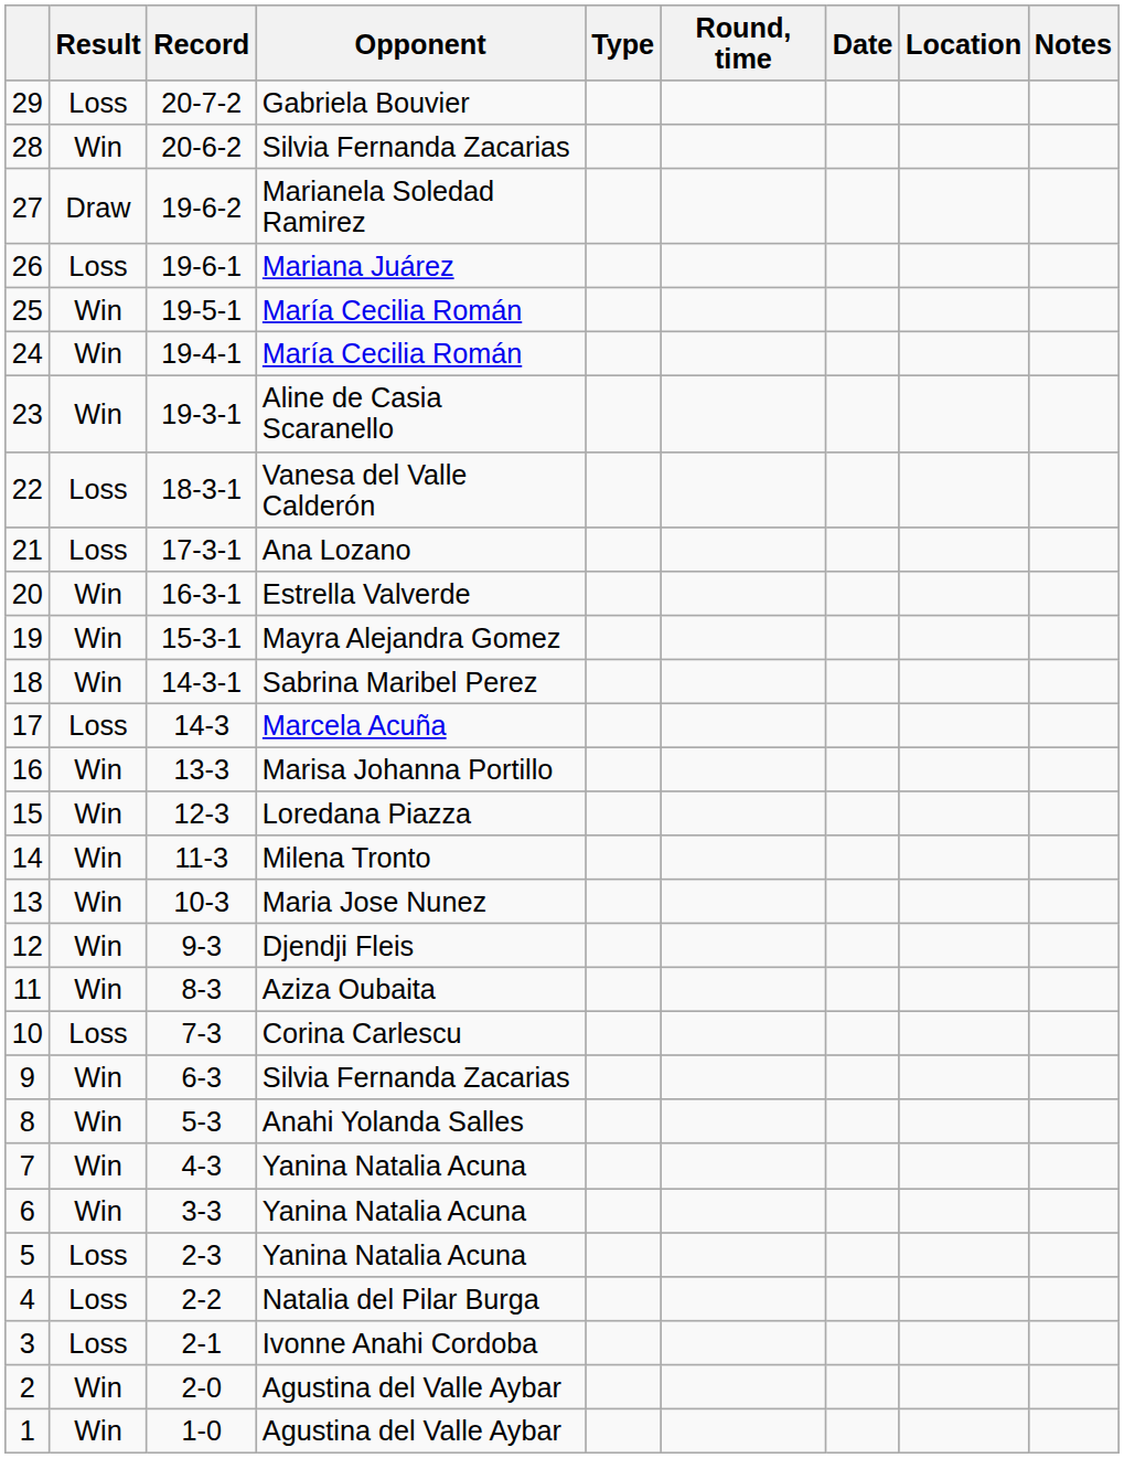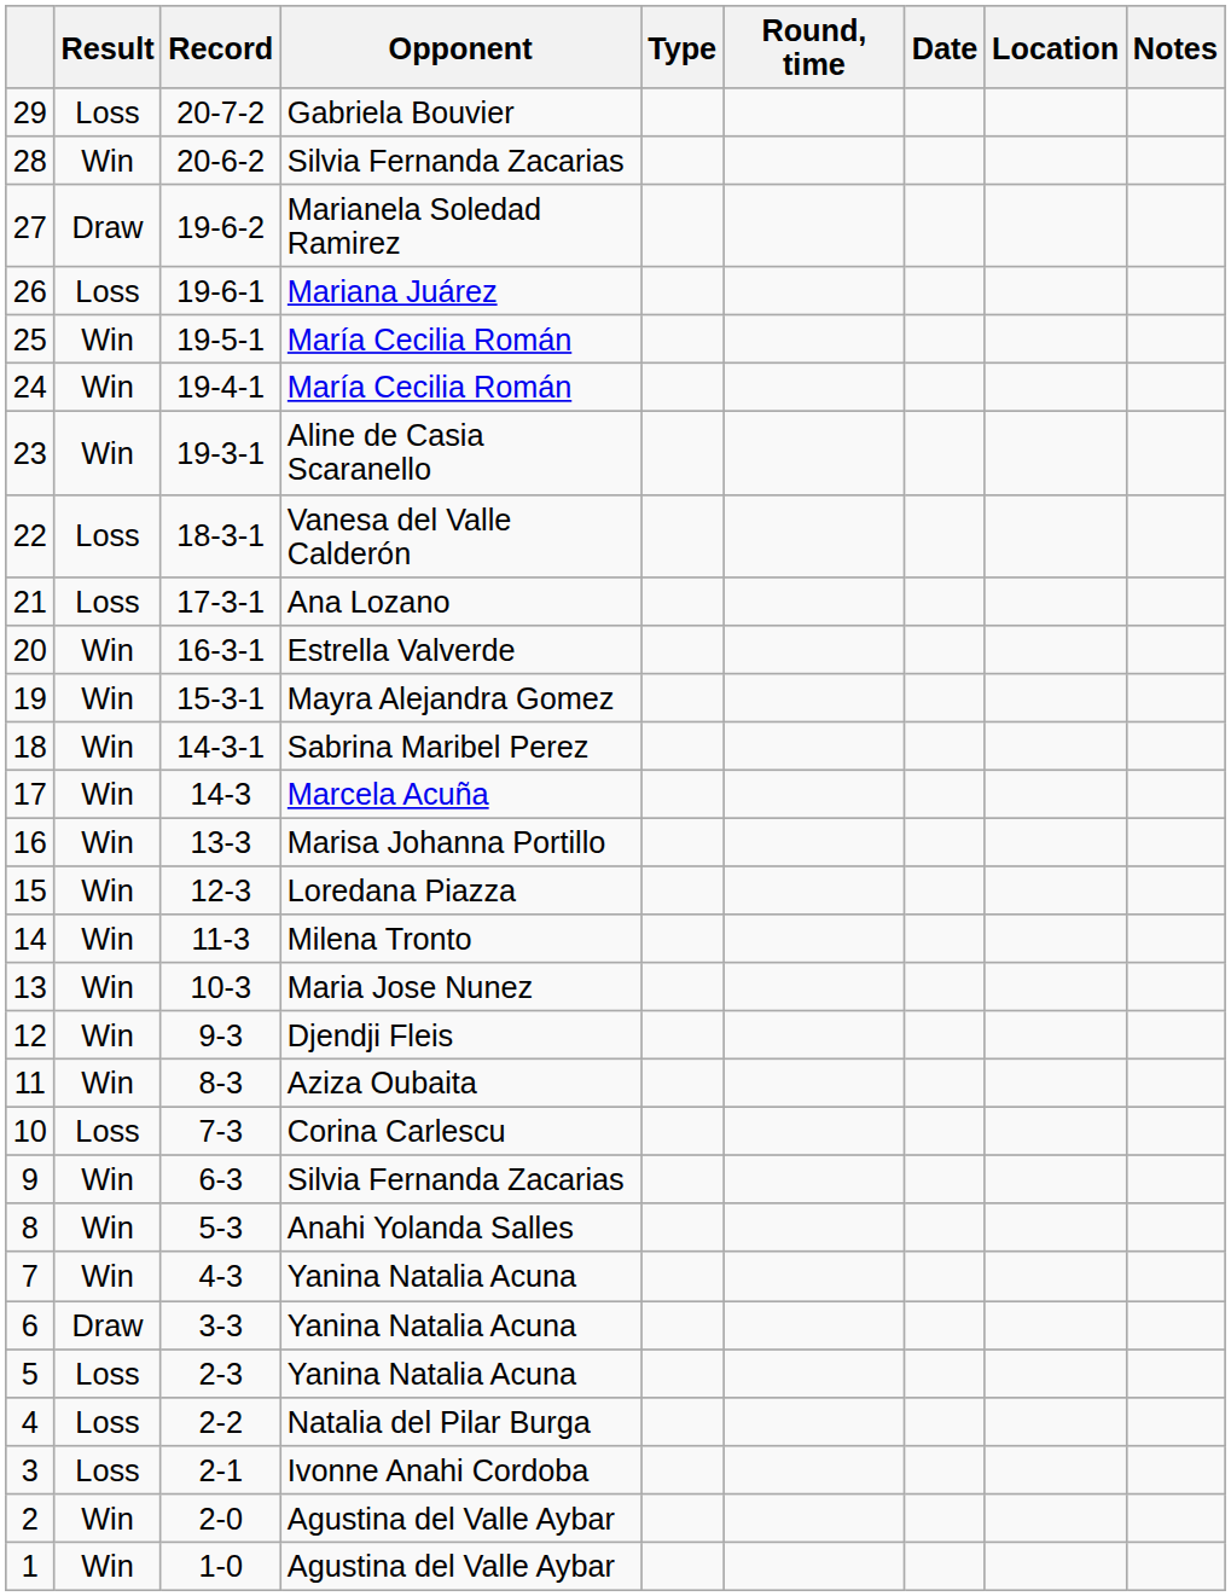 <table class="wikitable" style="text-align:center; font-size:95%">
 <tr>
 <th></th>
 <th>Result</th>
 <th>Record</th>
 <th>Opponent</th>
 <th>Type</th>
 <th>Round, time</th>
 <th>Date</th>
 <th>Location</th>
 <th>Notes</th>
 </tr>
 <tr>
 <td>29</td>
 <td>Loss</td>
 <td>20-7-2</td>
 <td align=left> Gabriela Bouvier</td>
 <td></td>
 <td></td>
 <td></td>
 <td align=left> </td>
 <td align=left></td>
 </tr>
 <tr>
 <td>28</td>
 <td>Win</td>
 <td>20-6-2</td>
 <td align=left> Silvia Fernanda Zacarias</td>
 <td></td>
 <td></td>
 <td></td>
 <td align=left> </td>
 <td align=left></td>
 </tr>
 <tr>
 <td>27</td>
 <td>Draw</td>
 <td>19-6-2</td>
 <td align=left> Marianela Soledad Ramirez</td>
 <td></td>
 <td></td>
 <td></td>
 <td align=left> </td>
 <td align=left></td>
 </tr>
 <tr>
 <td>26</td>
 <td>Loss</td>
 <td>19-6-1</td>
 <td align=left> <a href='#'>Mariana Juárez</a></td>
 <td></td>
 <td></td>
 <td></td>
 <td align=left> </td>
 <td align=left></td>
 </tr>
 <tr>
 <td>25</td>
 <td>Win</td>
 <td>19-5-1</td>
 <td align=left> <a href='#'>María Cecilia Román</a></td>
 <td></td>
 <td></td>
 <td></td>
 <td align=left> </td>
 <td align=left></td>
 </tr>
 <tr>
 <td>24</td>
 <td>Win</td>
 <td>19-4-1</td>
 <td align=left> <a href='#'>María Cecilia Román</a></td>
 <td></td>
 <td></td>
 <td></td>
 <td align=left> </td>
 <td align=left></td>
 </tr>
 <tr>
 <td>23</td>
 <td>Win</td>
 <td>19-3-1</td>
 <td align=left> Aline de Casia Scaranello</td>
 <td></td>
 <td></td>
 <td></td>
 <td align=left> </td>
 <td align=left></td>
 </tr>
 <tr>
 <td>22</td>
 <td>Loss</td>
 <td>18-3-1</td>
 <td align=left> Vanesa del Valle Calderón</td>
 <td></td>
 <td></td>
 <td></td>
 <td align=left> </td>
 <td align=left></td>
 </tr>
 <tr>
 <td>21</td>
 <td>Loss</td>
 <td>17-3-1</td>
 <td align=left> Ana Lozano</td>
 <td></td>
 <td></td>
 <td></td>
 <td align=left> </td>
 <td align=left></td>
 </tr>
 <tr>
 <td>20</td>
 <td>Win</td>
 <td>16-3-1</td>
 <td align=left> Estrella Valverde</td>
 <td></td>
 <td></td>
 <td></td>
 <td align=left> </td>
 <td align=left></td>
 </tr>
 <tr>
 <td>19</td>
 <td>Win</td>
 <td>15-3-1</td>
 <td align=left> Mayra Alejandra Gomez</td>
 <td></td>
 <td></td>
 <td></td>
 <td align=left> </td>
 <td align=left></td>
 </tr>
 <tr>
 <td>18</td>
 <td>Win</td>
 <td>14-3-1</td>
 <td align=left> Sabrina Maribel Perez</td>
 <td></td>
 <td></td>
 <td></td>
 <td align=left> </td>
 <td align=left></td>
 </tr>
 <tr>
 <td>17</td>
-<td>Loss</td>
+<td>Win</td>
 <td>14-3</td>
 <td align=left> <a href='#'>Marcela Acuña</a></td>
 <td></td>
 <td></td>
 <td></td>
 <td align=left> </td>
 <td align=left></td>
 </tr>
 <tr>
 <td>16</td>
 <td>Win</td>
 <td>13-3</td>
 <td align=left> Marisa Johanna Portillo</td>
 <td></td>
 <td></td>
 <td></td>
 <td align=left> </td>
 <td align=left></td>
 </tr>
 <tr>
 <td>15</td>
 <td>Win</td>
 <td>12-3</td>
 <td align=left> Loredana Piazza</td>
 <td></td>
 <td></td>
 <td></td>
 <td align=left> </td>
 <td align=left></td>
 </tr>
 <tr>
 <td>14</td>
 <td>Win</td>
 <td>11-3</td>
 <td align=left> Milena Tronto</td>
 <td></td>
 <td></td>
 <td></td>
 <td align=left> </td>
 <td align=left></td>
 </tr>
 <tr>
 <td>13</td>
 <td>Win</td>
 <td>10-3</td>
 <td align=left> Maria Jose Nunez</td>
 <td></td>
 <td></td>
 <td></td>
 <td align=left> </td>
 <td align=left></td>
 </tr>
 <tr>
 <td>12</td>
 <td>Win</td>
 <td>9-3</td>
 <td align=left> Djendji Fleis</td>
 <td></td>
 <td></td>
 <td></td>
 <td align=left> </td>
 <td align=left></td>
 </tr>
 <tr>
 <td>11</td>
 <td>Win</td>
 <td>8-3</td>
 <td align=left> Aziza Oubaita</td>
 <td></td>
 <td></td>
 <td></td>
 <td align=left> </td>
 <td align=left></td>
 </tr>
 <tr>
 <td>10</td>
 <td>Loss</td>
 <td>7-3</td>
 <td align=left> Corina Carlescu</td>
 <td></td>
 <td></td>
 <td></td>
 <td align=left> </td>
 <td align=left></td>
 </tr>
 <tr>
 <td>9</td>
 <td>Win</td>
 <td>6-3</td>
 <td align=left> Silvia Fernanda Zacarias</td>
 <td></td>
 <td></td>
 <td></td>
 <td align=left> </td>
 <td align=left></td>
 </tr>
 <tr>
 <td>8</td>
 <td>Win</td>
 <td>5-3</td>
 <td align=left> Anahi Yolanda Salles</td>
 <td></td>
 <td></td>
 <td></td>
 <td align=left> </td>
 <td align=left></td>
 </tr>
 <tr>
 <td>7</td>
 <td>Win</td>
 <td>4-3</td>
 <td align=left> Yanina Natalia Acuna</td>
 <td></td>
 <td></td>
 <td></td>
 <td align=left> </td>
 <td align=left></td>
 </tr>
 <tr>
 <td>6</td>
-<td>Win</td>
+<td>Draw</td>
 <td>3-3</td>
 <td align=left> Yanina Natalia Acuna</td>
 <td></td>
 <td></td>
 <td></td>
 <td align=left> </td>
 <td align=left></td>
 </tr>
 <tr>
 <td>5</td>
 <td>Loss</td>
 <td>2-3</td>
 <td align=left> Yanina Natalia Acuna</td>
 <td></td>
 <td></td>
 <td></td>
 <td align=left> </td>
 <td align=left></td>
 </tr>
 <tr>
 <td>4</td>
 <td>Loss</td>
 <td>2-2</td>
 <td align=left> Natalia del Pilar Burga</td>
 <td></td>
 <td></td>
 <td></td>
 <td align=left> </td>
 <td align=left></td>
 </tr>
 <tr>
 <td>3</td>
 <td>Loss</td>
 <td>2-1</td>
 <td align=left> Ivonne Anahi Cordoba</td>
 <td></td>
 <td></td>
 <td></td>
 <td align=left> </td>
 <td align=left></td>
 </tr>
 <tr>
 <td>2</td>
 <td>Win</td>
 <td>2-0</td>
 <td align=left> Agustina del Valle Aybar</td>
 <td></td>
 <td></td>
 <td></td>
 <td align=left> </td>
 <td align=left></td>
 </tr>
 <tr>
 <td>1</td>
 <td>Win</td>
 <td>1-0</td>
 <td align=left> Agustina del Valle Aybar</td>
 <td></td>
 <td></td>
 <td></td>
 <td align=left> </td>
 <td align=left></td>
 </tr>
 </table>
